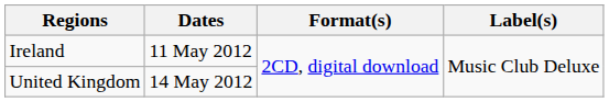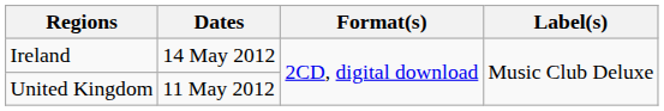 <table class="wikitable plainrowheaders">
 <tr>
 <th scope="col">Regions</th>
 <th scope="col">Dates</th>
 <th scope="col">Format(s)</th>
 <th scope="col">Label(s)</th>
 </tr>
 <tr>
 <td>Ireland</td>
-<td>11 May 2012</td>
+<td>14 May 2012</td>
 <td rowspan="2"><a href='#'>2CD</a>, <a href='#'>digital download</a></td>
 <td rowspan="2">Music Club Deluxe</td>
 </tr>
 <tr>
 <td>United Kingdom</td>
-<td>14 May 2012</td>
+<td>11 May 2012</td>
 </tr>
 </table>
